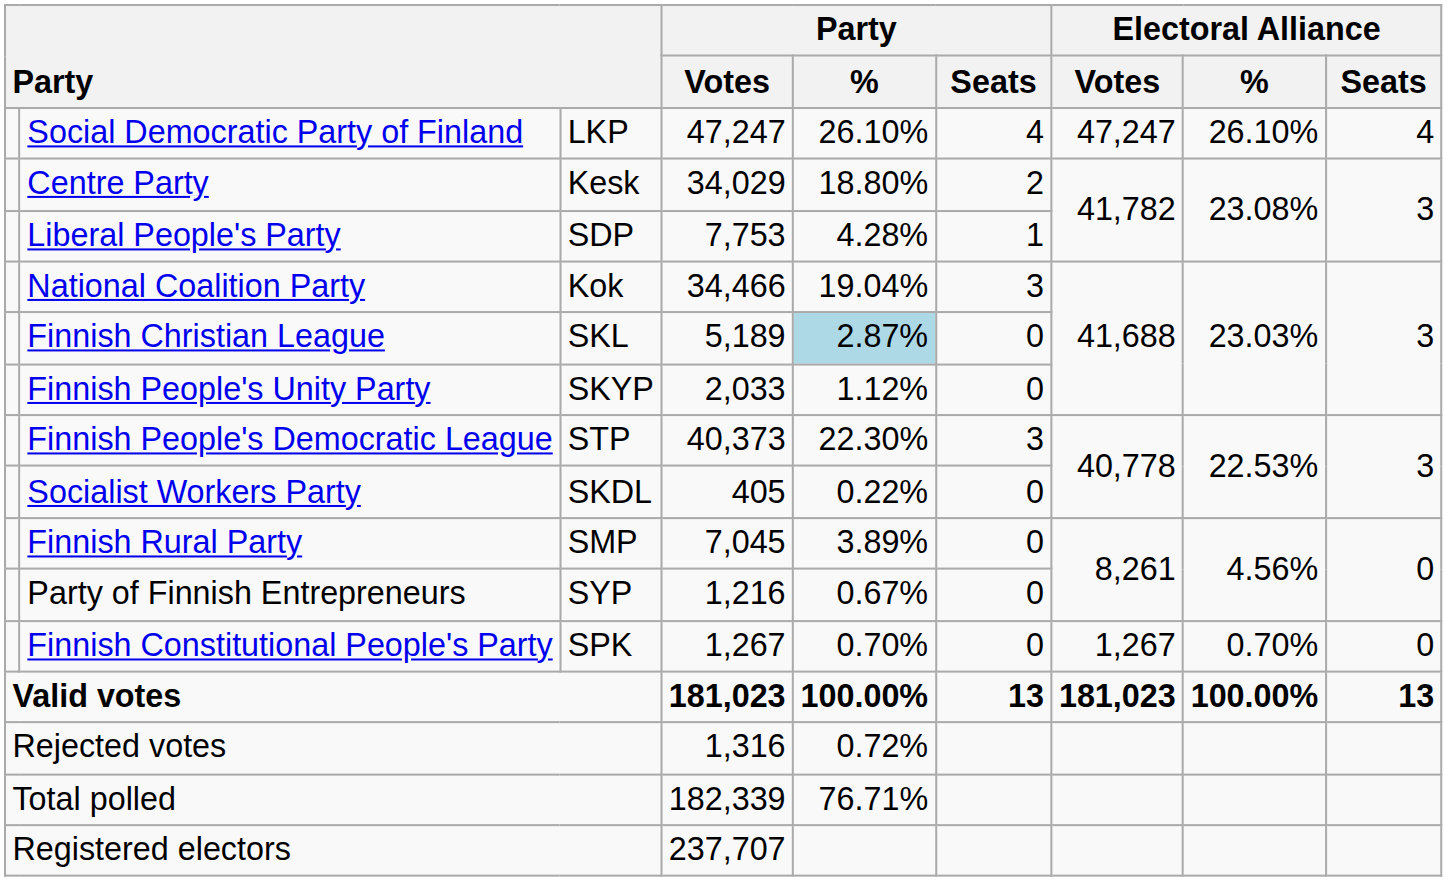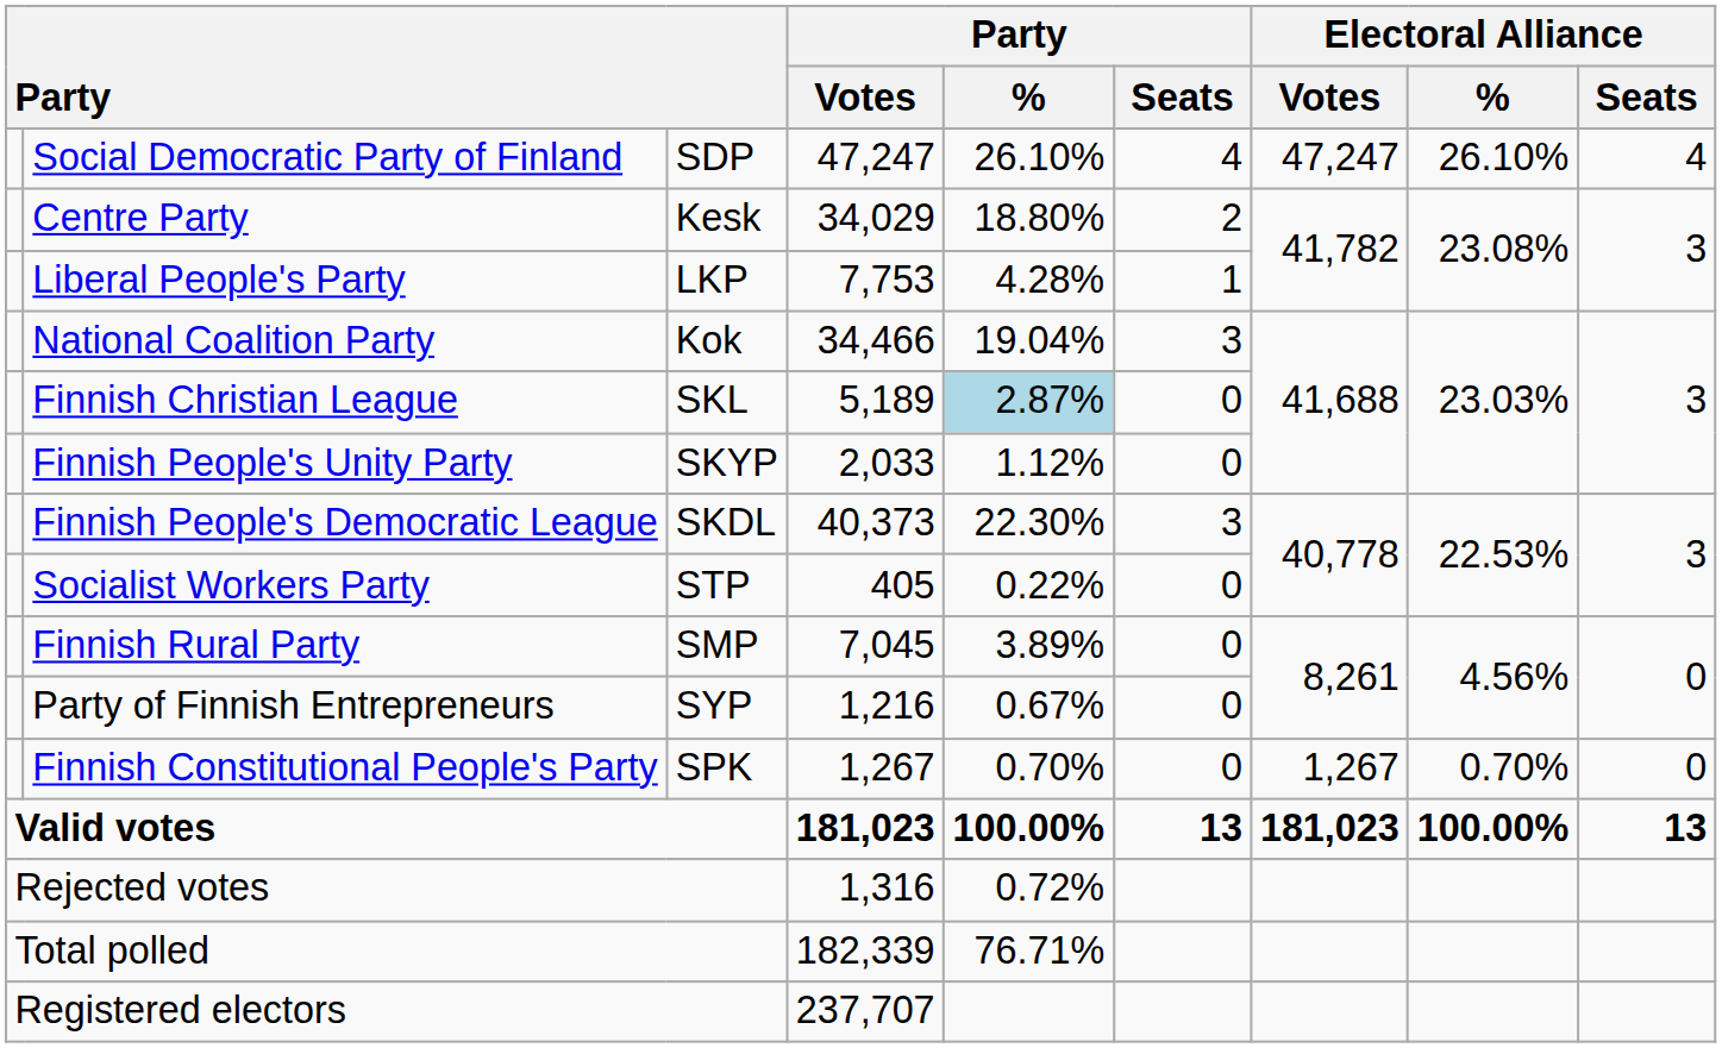 <table class="wikitable" border="1" style="text-align:right;">
 <tr>
 <th style="text-align:left;" valign=bottom rowspan=2 colspan=3>Party</th>
 <th colspan=3>Party</th>
 <th colspan=3>Electoral Alliance</th>
 </tr>
 <tr>
 <th align=center valign=bottom width="50">Votes</th>
 <th align=center valign=bottom width="50">%</th>
 <th align=center valign=bottom width="50">Seats</th>
 <th align=center valign=bottom width="50">Votes</th>
 <th align=center valign=bottom width="50">%</th>
 <th align=center valign=bottom width="50">Seats</th>
 </tr>
 <tr>
 <td></td>
 <td align=left style="white-space: nowrap;"><a href='#'>Social Democratic Party of Finland</a></td>
-<td align=left>LKP</td>
+<td align=left>SDP</td>
 <td>47,247</td>
 <td>26.10%</td>
 <td>4</td>
 <td>47,247</td>
 <td>26.10%</td>
 <td>4</td>
 </tr>
 <tr>
 <td></td>
 <td align=left><a href='#'>Centre Party</a></td>
 <td align=left>Kesk</td>
 <td>34,029</td>
 <td>18.80%</td>
 <td>2</td>
 <td rowspan=2>41,782</td>
 <td rowspan=2>23.08%</td>
 <td rowspan=2>3</td>
 </tr>
 <tr>
 <td></td>
 <td align=left><a href='#'>Liberal People's Party</a></td>
-<td align=left>SDP</td>
+<td align=left>LKP</td>
 <td>7,753</td>
 <td>4.28%</td>
 <td>1</td>
 </tr>
 <tr>
 <td></td>
 <td align=left><a href='#'>National Coalition Party</a></td>
 <td align=left>Kok</td>
 <td>34,466</td>
 <td>19.04%</td>
 <td>3</td>
 <td rowspan=3>41,688</td>
 <td rowspan=3>23.03%</td>
 <td rowspan=3>3</td>
 </tr>
 <tr>
 <td></td>
 <td align=left><a href='#'>Finnish Christian League</a></td>
 <td align=left>SKL</td>
 <td>5,189</td>
 <td style="background: lightblue;">2.87%</td>
 <td>0</td>
 </tr>
 <tr>
 <td></td>
 <td align=left><a href='#'>Finnish People's Unity Party</a></td>
 <td align=left>SKYP</td>
 <td>2,033</td>
 <td>1.12%</td>
 <td>0</td>
 </tr>
 <tr>
 <td></td>
 <td align=left><a href='#'>Finnish People's Democratic League</a></td>
-<td align=left>STP</td>
+<td align=left>SKDL</td>
 <td>40,373</td>
 <td>22.30%</td>
 <td>3</td>
 <td rowspan=2>40,778</td>
 <td rowspan=2>22.53%</td>
 <td rowspan=2>3</td>
 </tr>
 <tr>
 <td></td>
 <td align=left><a href='#'>Socialist Workers Party</a></td>
-<td align=left>SKDL</td>
+<td align=left>STP</td>
 <td>405</td>
 <td>0.22%</td>
 <td>0</td>
 </tr>
 <tr>
 <td></td>
 <td align=left><a href='#'>Finnish Rural Party</a></td>
 <td align=left>SMP</td>
 <td>7,045</td>
 <td>3.89%</td>
 <td>0</td>
 <td rowspan=2>8,261</td>
 <td rowspan=2>4.56%</td>
 <td rowspan=2>0</td>
 </tr>
 <tr>
 <td></td>
 <td align=left>Party of Finnish Entrepreneurs</td>
 <td align=left>SYP</td>
 <td>1,216</td>
 <td>0.67%</td>
 <td>0</td>
 </tr>
 <tr>
 <td></td>
 <td align=left><a href='#'>Finnish Constitutional People's Party</a></td>
 <td align=left>SPK</td>
 <td>1,267</td>
 <td>0.70%</td>
 <td>0</td>
 <td>1,267</td>
 <td>0.70%</td>
 <td>0</td>
 </tr>
 <tr style="font-weight:bold">
 <td align=left colspan=3>Valid votes</td>
 <td>181,023</td>
 <td>100.00%</td>
 <td>13</td>
 <td>181,023</td>
 <td>100.00%</td>
 <td>13</td>
 </tr>
 <tr>
 <td align=left colspan=3>Rejected votes</td>
 <td>1,316</td>
 <td>0.72%</td>
 <td></td>
 <td></td>
 <td></td>
 <td></td>
 </tr>
 <tr>
 <td align=left colspan=3>Total polled</td>
 <td>182,339</td>
 <td>76.71%</td>
 <td></td>
 <td></td>
 <td></td>
 <td></td>
 </tr>
 <tr>
 <td align=left colspan=3>Registered electors</td>
 <td>237,707</td>
 <td></td>
 <td></td>
 <td></td>
 <td></td>
 <td></td>
 </tr>
 </table>
